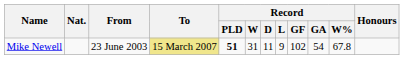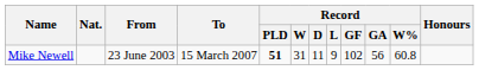 <table class="wikitable" style="text-align: center">
 <tr>
 <th rowspan="2">Name</th>
 <th rowspan="2">Nat.</th>
 <th rowspan="2">From</th>
 <th rowspan="2">To</th>
 <th colspan="7">Record</th>
 <th rowspan="2">Honours</th>
 </tr>
 <tr>
 <th>PLD</th>
 <th>W</th>
 <th>D</th>
 <th>L</th>
 <th>GF</th>
 <th>GA</th>
 <th>W%</th>
 </tr>
 <tr>
 <td align=left><a href='#'>Mike Newell</a></td>
 <td></td>
 <td align=left>23 June 2003</td>
-<td align=left style="background: khaki;">15 March 2007</td>
+<td align=left>15 March 2007</td>
 <td><strong>51</strong></td>
 <td>31</td>
 <td>11</td>
 <td>9</td>
 <td>102</td>
-<td>54</td>
-<td>67.8</td>
+<td>56</td>
+<td>60.8</td>
 <td></td>
 </tr>
 </table>
